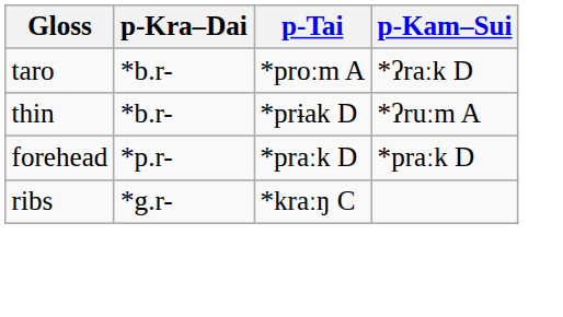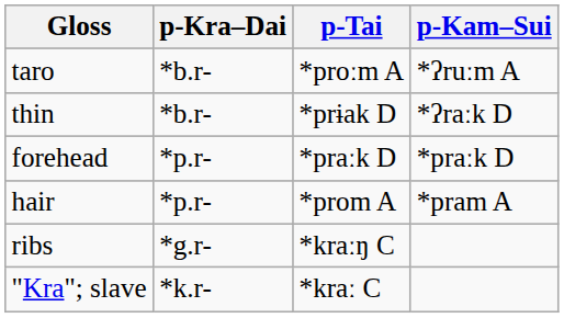 <table class="wikitable">
 <tr>
 <th>Gloss</th>
 <th>p-Kra–Dai</th>
 <th><a href='#'>p-Tai</a></th>
 <th><a href='#'>p-Kam–Sui</a></th>
 </tr>
 <tr>
 <td>taro</td>
 <td>*b.r-</td>
 <td>*proːm A</td>
-<td>*ʔraːk D</td>
+<td>*ʔruːm A</td>
 </tr>
 <tr>
 <td>thin</td>
 <td>*b.r-</td>
 <td>*prɨak D</td>
-<td>*ʔruːm A</td>
+<td>*ʔraːk D</td>
 </tr>
 <tr>
 <td>forehead</td>
 <td>*p.r-</td>
 <td>*praːk D</td>
 <td>*praːk D</td>
 </tr>
 <tr>
+<td>hair</td>
+<td>*p.r-</td>
+<td>*prom A</td>
+<td>*pram A</td>
+</tr>
+<tr>
 <td>ribs</td>
 <td>*g.r-</td>
 <td>*kraːŋ C</td>
 <td></td>
 </tr>
+<tr>
+<td>"<a href='#'>Kra</a>"; slave</td>
+<td>*k.r-</td>
+<td>*kraː C</td>
+<td></td>
+</tr>
 </table>
